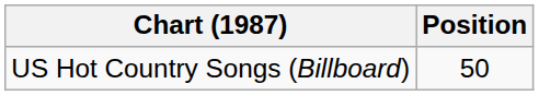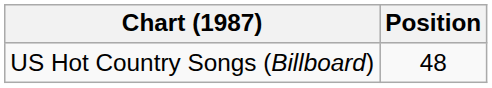 <table class="wikitable">
 <tr>
 <th>Chart (1987)</th>
 <th>Position</th>
 </tr>
 <tr>
 <td>US Hot Country Songs (<em>Billboard</em>)</td>
-<td align="center">50</td>
+<td align="center">48</td>
 </tr>
 </table>
